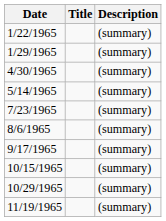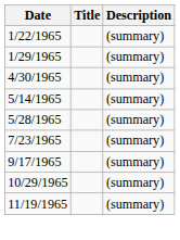 <table class="wikitable">
 <tr>
 <th>Date</th>
 <th>Title</th>
 <th>Description</th>
 </tr>
 <tr>
 <td>1/22/1965</td>
 <td></td>
 <td>(summary)</td>
 </tr>
 <tr>
 <td>1/29/1965</td>
 <td></td>
 <td>(summary)</td>
 </tr>
 <tr>
 <td>4/30/1965</td>
 <td></td>
 <td>(summary)</td>
 </tr>
 <tr>
 <td>5/14/1965</td>
 <td></td>
 <td>(summary)</td>
 </tr>
 <tr>
+<td>5/28/1965</td>
+<td></td>
+<td>(summary)</td>
+</tr>
+<tr>
 <td>7/23/1965</td>
 <td></td>
 <td>(summary)</td>
 </tr>
 <tr>
-<td>8/6/1965</td>
-<td></td>
-<td>(summary)</td>
-</tr>
-<tr>
 <td>9/17/1965</td>
-<td></td>
-<td>(summary)</td>
-</tr>
-<tr>
-<td>10/15/1965</td>
 <td></td>
 <td>(summary)</td>
 </tr>
 <tr>
 <td>10/29/1965</td>
 <td></td>
 <td>(summary)</td>
 </tr>
 <tr>
 <td>11/19/1965</td>
 <td></td>
 <td>(summary)</td>
 </tr>
 </table>
